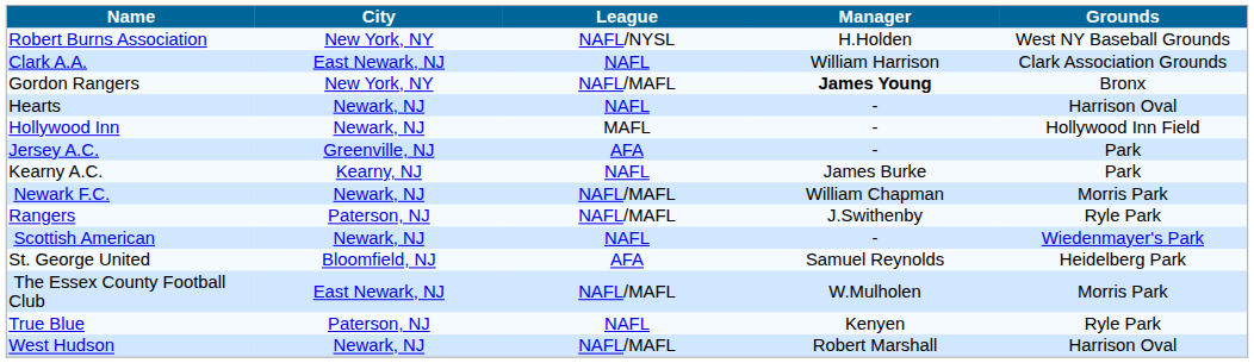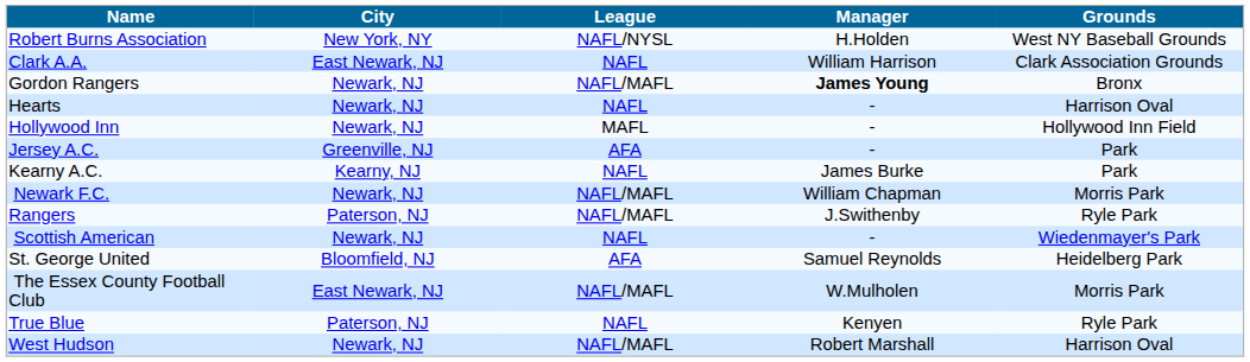 <table align=center cellpadding="1" cellspacing="0" style="background: #f9f9f9; border: 1px #aaa solid; border-collapse: collapse; font-size: 90%;" width=80%>
 <tr align=center bgcolor=#006699 style="color:white;">
 <th width=20% colspan=1>Name</th>
 <th width=20% colspan=1>City</th>
 <th width=20% colspan=1>League</th>
 <th width=20% colspan=1>Manager</th>
 <th width=20% colspan=1>Grounds</th>
 </tr>
 <tr align=center bgcolor=#F5FAFF>
 <td align=left><a href='#'>Robert Burns Association</a></td>
 <td><a href='#'>New York, NY</a></td>
 <td><a href='#'>NAFL</a>/NYSL</td>
 <td>H.Holden</td>
 <td>West NY Baseball Grounds</td>
 </tr>
 <tr align=center bgcolor=#D0E7FF>
 <td align=left><a href='#'>Clark A.A.</a></td>
 <td><a href='#'>East Newark, NJ</a></td>
 <td><a href='#'>NAFL</a></td>
 <td>William Harrison</td>
 <td>Clark Association Grounds</td>
 </tr>
 <tr align=center bgcolor=#F5FAFF>
 <td align=left>Gordon Rangers</td>
-<td><a href='#'>New York, NY</a></td>
+<td><a href='#'>Newark, NJ</a></td>
 <td><a href='#'>NAFL</a>/MAFL</td>
 <td><strong>James Young</strong></td>
 <td>Bronx</td>
 </tr>
 <tr align=center bgcolor=#D0E7FF>
 <td align=left>Hearts</td>
 <td><a href='#'>Newark, NJ</a></td>
 <td><a href='#'>NAFL</a></td>
 <td>-</td>
 <td>Harrison Oval</td>
 </tr>
 <tr align=center bgcolor=#F5FAFF>
 <td align=left><a href='#'>Hollywood Inn</a></td>
 <td><a href='#'>Newark, NJ</a></td>
 <td>MAFL</td>
 <td>-</td>
 <td>Hollywood Inn Field</td>
 </tr>
 <tr align=center bgcolor=#D0E7FF>
 <td align=left><a href='#'>Jersey A.C.</a></td>
 <td><a href='#'>Greenville, NJ</a></td>
 <td><a href='#'>AFA</a></td>
 <td>-</td>
 <td>Park</td>
 </tr>
 <tr align=center bgcolor=#F5FAFF>
 <td align=left>Kearny A.C.</td>
 <td><a href='#'>Kearny, NJ</a></td>
 <td><a href='#'>NAFL</a></td>
 <td>James Burke</td>
 <td>Park</td>
 </tr>
 <tr align=center bgcolor=#D0E7FF>
 <td align=left> <a href='#'>Newark F.C.</a></td>
 <td><a href='#'>Newark, NJ</a></td>
 <td><a href='#'>NAFL</a>/MAFL</td>
 <td>William Chapman</td>
 <td>Morris Park</td>
 </tr>
 <tr align=center bgcolor=#F5FAFF>
 <td align=left><a href='#'>Rangers</a></td>
 <td><a href='#'>Paterson, NJ</a></td>
 <td><a href='#'>NAFL</a>/MAFL</td>
 <td>J.Swithenby</td>
 <td>Ryle Park</td>
 </tr>
 <tr align=center bgcolor=#D0E7FF>
 <td align=left> <a href='#'>Scottish American</a></td>
 <td><a href='#'>Newark, NJ</a></td>
 <td><a href='#'>NAFL</a></td>
 <td>-</td>
 <td><a href='#'>Wiedenmayer's Park</a></td>
 </tr>
 <tr align=center bgcolor=#F5FAFF>
 <td align=left>St. George United</td>
 <td><a href='#'>Bloomfield, NJ</a></td>
 <td><a href='#'>AFA</a></td>
 <td>Samuel Reynolds</td>
 <td>Heidelberg Park</td>
 </tr>
 <tr align=center bgcolor=#D0E7FF>
 <td align=left> The Essex County Football Club</td>
 <td><a href='#'>East Newark, NJ</a></td>
 <td><a href='#'>NAFL</a>/MAFL</td>
 <td>W.Mulholen</td>
 <td>Morris Park</td>
 </tr>
 <tr align=center bgcolor=#F5FAFF>
 <td align=left><a href='#'>True Blue</a></td>
 <td><a href='#'>Paterson, NJ</a></td>
 <td><a href='#'>NAFL</a></td>
 <td>Kenyen</td>
 <td>Ryle Park</td>
 </tr>
 <tr align=center bgcolor=#D0E7FF>
 <td align=left><a href='#'>West Hudson</a></td>
 <td><a href='#'>Newark, NJ</a></td>
 <td><a href='#'>NAFL</a>/MAFL</td>
 <td>Robert Marshall</td>
 <td>Harrison Oval</td>
 </tr>
 <tr align=center bgcolor=#F5FAFF>
 </tr>
 </table>
